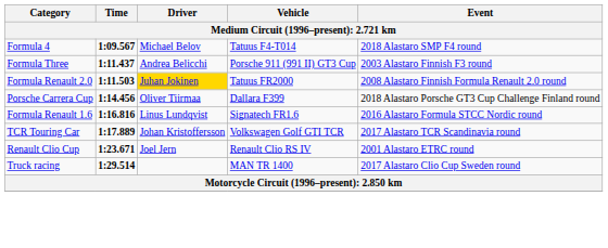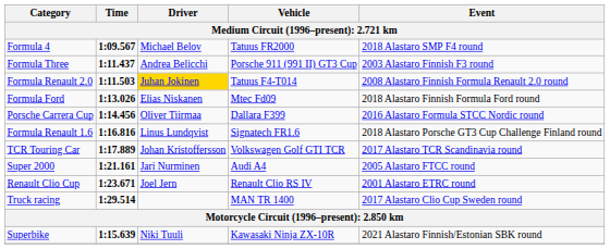 <table class=wikitable style="font-size:90%",>
 <tr>
 <th>Category</th>
 <th>Time</th>
 <th>Driver</th>
 <th>Vehicle</th>
 <th>Event</th>
 </tr>
 <tr>
 <th colspan=5>Medium Circuit (1996–present): 2.721 km</th>
 </tr>
 <tr>
 <td><a href='#'>Formula 4</a></td>
 <td><strong>1:09.567</strong></td>
 <td><a href='#'>Michael Belov</a></td>
-<td><a href='#'>Tatuus F4-T014</a></td>
+<td><a href='#'>Tatuus FR2000</a></td>
 <td><a href='#'>2018 Alastaro SMP F4 round</a></td>
 </tr>
 <tr>
 <td><a href='#'>Formula Three</a></td>
 <td><strong>1:11.437</strong></td>
 <td><a href='#'>Andrea Belicchi</a></td>
 <td><a href='#'>Porsche 911 (991 II) GT3 Cup</a></td>
 <td><a href='#'>2003 Alastaro Finnish F3 round</a></td>
 </tr>
 <tr>
 <td><a href='#'>Formula Renault 2.0</a></td>
 <td><strong>1:11.503</strong></td>
 <td style="background: gold;"><a href='#'>Juhan Jokinen</a></td>
-<td><a href='#'>Tatuus FR2000</a></td>
+<td><a href='#'>Tatuus F4-T014</a></td>
 <td><a href='#'>2008 Alastaro Finnish Formula Renault 2.0 round</a></td>
+</tr>
+<tr>
+<td><a href='#'>Formula Ford</a></td>
+<td><strong>1:13.026</strong></td>
+<td><a href='#'>Elias Niskanen</a></td>
+<td><a href='#'>Mtec Fd09</a></td>
+<td>2018 Alastaro Finnish Formula Ford round</td>
 </tr>
 <tr>
 <td><a href='#'>Porsche Carrera Cup</a></td>
 <td><strong>1:14.456</strong></td>
 <td><a href='#'>Oliver Tiirmaa</a></td>
 <td><a href='#'>Dallara F399</a></td>
-<td>2018 Alastaro Porsche GT3 Cup Challenge Finland round</td>
+<td><a href='#'>2016 Alastaro Formula STCC Nordic round</a></td>
 </tr>
 <tr>
 <td><a href='#'>Formula Renault 1.6</a></td>
 <td><strong>1:16.816</strong></td>
 <td><a href='#'>Linus Lundqvist</a></td>
 <td><a href='#'>Signatech FR1.6</a></td>
-<td><a href='#'>2016 Alastaro Formula STCC Nordic round</a></td>
+<td>2018 Alastaro Porsche GT3 Cup Challenge Finland round</td>
 </tr>
 <tr>
 <td><a href='#'>TCR Touring Car</a></td>
 <td><strong>1:17.889</strong></td>
 <td><a href='#'>Johan Kristoffersson</a></td>
 <td><a href='#'>Volkswagen Golf GTI TCR</a></td>
 <td><a href='#'>2017 Alastaro TCR Scandinavia round</a></td>
+</tr>
+<tr>
+<td><a href='#'>Super 2000</a></td>
+<td><strong>1:21.161</strong></td>
+<td><a href='#'>Jari Nurminen</a></td>
+<td><a href='#'>Audi A4</a></td>
+<td><a href='#'>2005 Alastaro FTCC round</a></td>
 </tr>
 <tr>
 <td><a href='#'>Renault Clio Cup</a></td>
 <td><strong>1:23.671</strong></td>
 <td><a href='#'>Joel Jern</a></td>
 <td><a href='#'>Renault Clio RS IV</a></td>
 <td><a href='#'>2001 Alastaro ETRC round</a></td>
 </tr>
 <tr>
 <td><a href='#'>Truck racing</a></td>
 <td><strong>1:29.514</strong></td>
 <td></td>
 <td><a href='#'>MAN TR 1400</a></td>
 <td><a href='#'>2017 Alastaro Clio Cup Sweden round</a></td>
 </tr>
 <tr>
 <th colspan=5>Motorcycle Circuit (1996–present): 2.850 km</th>
 </tr>
 <tr>
+<td><a href='#'>Superbike</a></td>
+<td><strong>1:15.639</strong></td>
+<td><a href='#'>Niki Tuuli</a></td>
+<td><a href='#'>Kawasaki Ninja ZX-10R</a></td>
+<td>2021 Alastaro Finnish/Estonian SBK round</td>
+</tr>
+<tr>
 </tr>
 </table>
